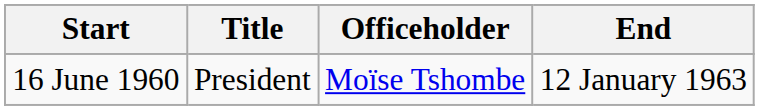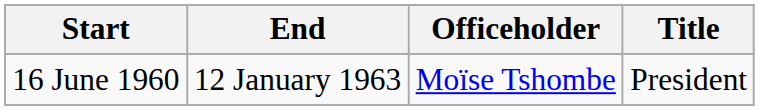 <table class=wikitable sortable>
 <tr>
 <th>Start</th>
+<th>End</th>
+<th>Officeholder</th>
 <th>Title</th>
-<th>Officeholder</th>
-<th>End</th>
 </tr>
 <tr>
 <td>16 June 1960</td>
+<td>12 January 1963</td>
+<td><a href='#'>Moïse Tshombe</a></td>
 <td>President</td>
-<td><a href='#'>Moïse Tshombe</a></td>
-<td>12 January 1963</td>
 </tr>
 </table>
